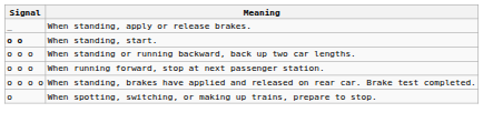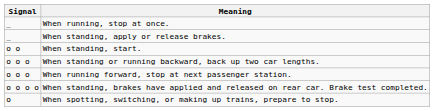 <table class=wikitable>
 <tr>
 <th>Signal</th>
 <th>Meaning</th>
 </tr>
 <tr>
 <td>_</td>
+<td>When running, stop at once.</td>
+</tr>
+<tr>
+<td>_</td>
 <td>When standing, apply or release brakes.</td>
 </tr>
 <tr>
-<td><strong>o o</strong></td>
+<td>o o</td>
 <td>When standing, start.</td>
 </tr>
 <tr>
 <td>o o o</td>
 <td>When standing or running backward, back up two car lengths.</td>
 </tr>
 <tr>
 <td>o o o</td>
 <td>When running forward, stop at next passenger station.</td>
 </tr>
 <tr>
 <td>o o o o</td>
 <td>When standing, brakes have applied and released on rear car.  Brake test completed.</td>
 </tr>
 <tr>
 <td>o</td>
 <td>When spotting, switching, or making up trains, prepare to stop.</td>
 </tr>
 </table>
